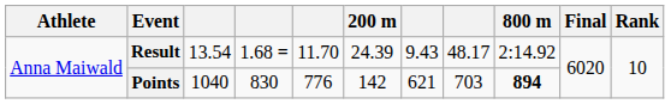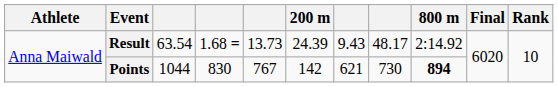 <table class="wikitable" style="font-size:90%;">
 <tr>
 <th>Athlete</th>
 <th>Event</th>
 <th></th>
 <th></th>
 <th></th>
 <th>200 m</th>
 <th></th>
 <th></th>
 <th>800 m</th>
 <th>Final</th>
 <th>Rank</th>
 </tr>
 <tr align=center>
 <td style="text-align:left;" rowspan="2"><a href='#'>Anna Maiwald</a></td>
 <th style="font-size:95%">Result</th>
-<td>13.54</td>
+<td>63.54</td>
 <td>1.68 <strong>=</strong></td>
-<td>11.70</td>
+<td>13.73</td>
 <td>24.39</td>
 <td>9.43 <strong></strong></td>
 <td>48.17</td>
 <td>2:14.92 <strong></strong></td>
 <td rowspan="2">6020 <strong></strong></td>
 <td rowspan="2">10</td>
 </tr>
 <tr align=center>
 <th style="font-size:95%">Points</th>
-<td>1040</td>
+<td>1044</td>
 <td>830</td>
-<td>776</td>
+<td>767</td>
 <td>142</td>
 <td>621</td>
-<td>703</td>
+<td>730</td>
 <td><strong>894</strong></td>
 </tr>
 </table>
